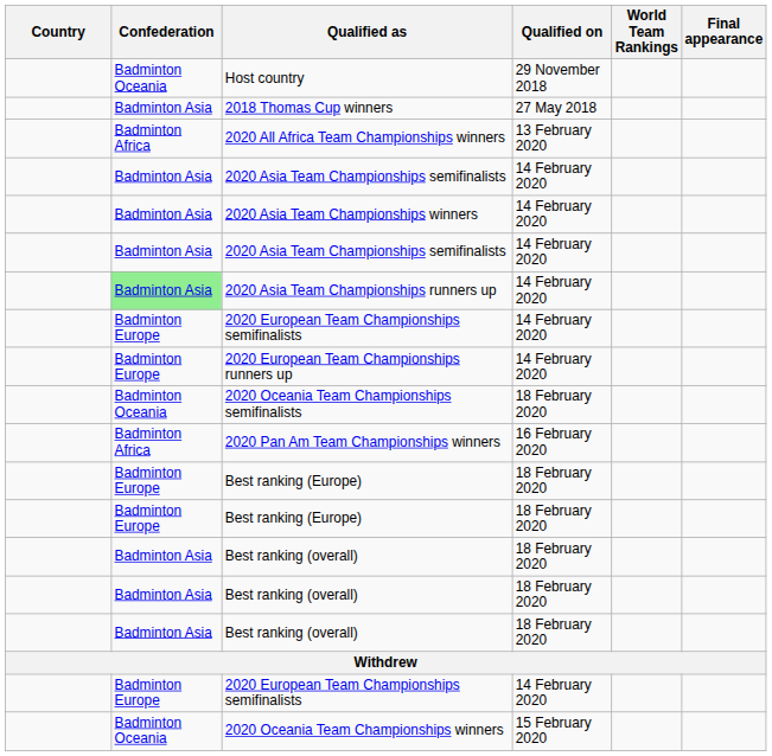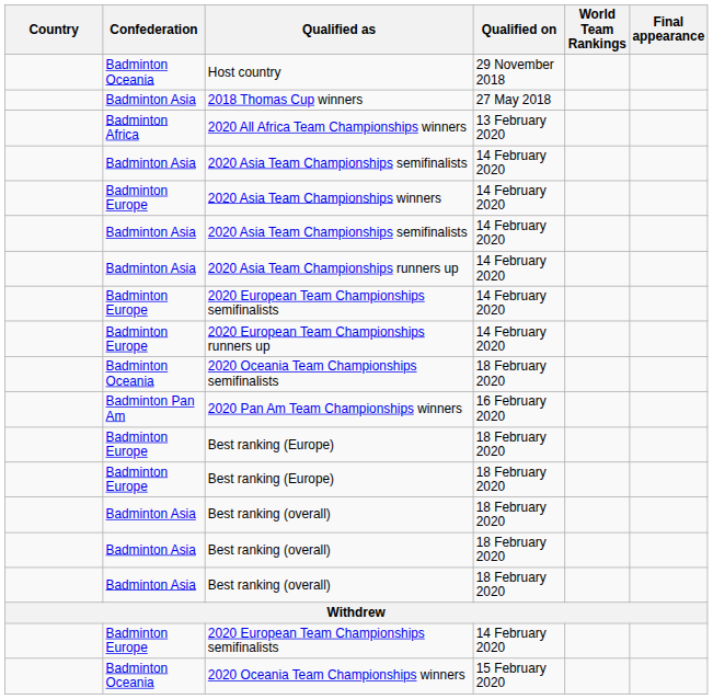 <table class="sortable wikitable">
 <tr>
 <th width="120">Country</th>
 <th width="120">Confederation</th>
 <th width="350">Qualified as</th>
 <th width="110">Qualified on</th>
 <th>World Team Rankings</th>
 <th>Final appearance</th>
 </tr>
 <tr>
 <td></td>
 <td><a href='#'>Badminton Oceania</a></td>
 <td>Host country</td>
 <td>29 November 2018</td>
 <td></td>
 <td></td>
 </tr>
 <tr>
 <td></td>
 <td><a href='#'>Badminton Asia</a></td>
 <td><a href='#'>2018 Thomas Cup</a> winners</td>
 <td>27 May 2018</td>
 <td></td>
 <td></td>
 </tr>
 <tr>
 <td></td>
 <td><a href='#'>Badminton Africa</a></td>
 <td><a href='#'>2020 All Africa Team Championships</a> winners</td>
 <td>13 February 2020</td>
 <td></td>
 <td></td>
 </tr>
 <tr>
 <td></td>
 <td><a href='#'>Badminton Asia</a></td>
 <td><a href='#'>2020 Asia Team Championships</a> semifinalists</td>
 <td>14 February 2020</td>
 <td></td>
 <td></td>
 </tr>
 <tr>
 <td></td>
-<td><a href='#'>Badminton Asia</a></td>
+<td><a href='#'>Badminton Europe</a></td>
 <td><a href='#'>2020 Asia Team Championships</a> winners</td>
 <td>14 February 2020</td>
 <td></td>
 <td></td>
 </tr>
 <tr>
 <td></td>
 <td><a href='#'>Badminton Asia</a></td>
 <td><a href='#'>2020 Asia Team Championships</a> semifinalists</td>
 <td>14 February 2020</td>
 <td></td>
 <td></td>
 </tr>
 <tr>
 <td></td>
-<td style="background: lightgreen;"><a href='#'>Badminton Asia</a></td>
+<td><a href='#'>Badminton Asia</a></td>
 <td><a href='#'>2020 Asia Team Championships</a> runners up</td>
 <td>14 February 2020</td>
 <td></td>
 <td></td>
 </tr>
 <tr>
 <td></td>
 <td><a href='#'>Badminton Europe</a></td>
 <td><a href='#'>2020 European Team Championships</a> semifinalists</td>
 <td>14 February 2020</td>
 <td></td>
 <td></td>
 </tr>
 <tr>
 <td></td>
 <td><a href='#'>Badminton Europe</a></td>
 <td><a href='#'>2020 European Team Championships</a> runners up</td>
 <td>14 February 2020</td>
 <td></td>
 <td></td>
 </tr>
 <tr>
 <td></td>
 <td><a href='#'>Badminton Oceania</a></td>
 <td><a href='#'>2020 Oceania Team Championships</a> semifinalists</td>
 <td>18 February 2020</td>
 <td></td>
 <td></td>
 </tr>
 <tr>
 <td></td>
-<td><a href='#'>Badminton Africa</a></td>
+<td><a href='#'>Badminton Pan Am</a></td>
 <td><a href='#'>2020 Pan Am Team Championships</a> winners</td>
 <td>16 February 2020</td>
 <td></td>
 <td></td>
 </tr>
 <tr>
 <td></td>
 <td><a href='#'>Badminton Europe</a></td>
 <td>Best ranking (Europe)</td>
 <td>18 February 2020</td>
 <td></td>
 <td></td>
 </tr>
 <tr>
 <td></td>
 <td><a href='#'>Badminton Europe</a></td>
 <td>Best ranking (Europe)</td>
 <td>18 February 2020</td>
 <td></td>
 <td></td>
 </tr>
 <tr>
 <td></td>
 <td><a href='#'>Badminton Asia</a></td>
 <td>Best ranking (overall)</td>
 <td>18 February 2020</td>
 <td></td>
 <td></td>
 </tr>
 <tr>
 <td></td>
 <td><a href='#'>Badminton Asia</a></td>
 <td>Best ranking (overall)</td>
 <td>18 February 2020</td>
 <td></td>
 <td></td>
 </tr>
 <tr>
 <td></td>
 <td><a href='#'>Badminton Asia</a></td>
 <td>Best ranking (overall)</td>
 <td>18 February 2020</td>
 <td></td>
 <td></td>
 </tr>
 <tr>
 <th colspan="6">Withdrew</th>
 </tr>
 <tr>
 <td></td>
 <td><a href='#'>Badminton Europe</a></td>
 <td><a href='#'>2020 European Team Championships</a> semifinalists</td>
 <td>14 February 2020</td>
 <td></td>
 <td></td>
 </tr>
 <tr>
 <td></td>
 <td><a href='#'>Badminton Oceania</a></td>
 <td><a href='#'>2020 Oceania Team Championships</a> winners</td>
 <td>15 February 2020</td>
 <td></td>
 <td></td>
 </tr>
 </table>
